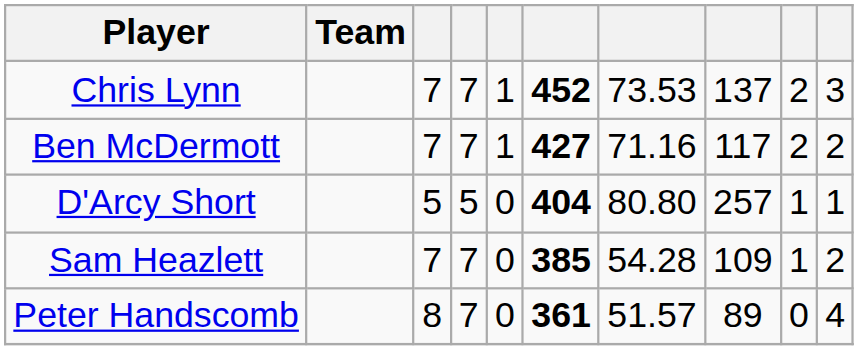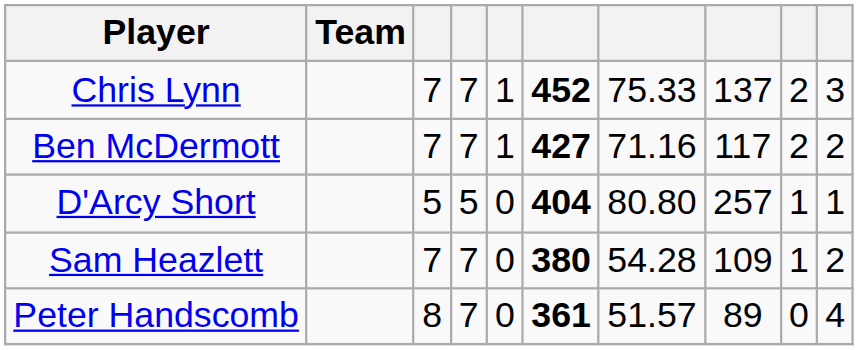 <table class="wikitable sortable" style="text-align:center">
 <tr>
 <th class="unsortable">Player</th>
 <th>Team</th>
 <th></th>
 <th></th>
 <th></th>
 <th></th>
 <th></th>
 <th></th>
 <th></th>
 <th></th>
 </tr>
 <tr>
 <td><a href='#'>Chris Lynn</a></td>
 <td style="text-align:left;"></td>
 <td>7</td>
 <td>7</td>
 <td>1</td>
 <td><strong>452</strong></td>
-<td>73.53</td>
+<td>75.33</td>
 <td>137</td>
 <td>2</td>
 <td>3</td>
 </tr>
 <tr>
 <td><a href='#'>Ben McDermott</a></td>
 <td style="text-align:left;"></td>
 <td>7</td>
 <td>7</td>
 <td>1</td>
 <td><strong>427</strong></td>
 <td>71.16</td>
 <td>117</td>
 <td>2</td>
 <td>2</td>
 </tr>
 <tr>
 <td><a href='#'>D'Arcy Short</a></td>
 <td style="text-align:left;"></td>
 <td>5</td>
 <td>5</td>
 <td>0</td>
 <td><strong>404</strong></td>
 <td>80.80</td>
 <td>257</td>
 <td>1</td>
 <td>1</td>
 </tr>
 <tr>
 <td><a href='#'>Sam Heazlett</a></td>
 <td style="text-align:left;"></td>
 <td>7</td>
 <td>7</td>
 <td>0</td>
-<td><strong>385</strong></td>
+<td><strong>380</strong></td>
 <td>54.28</td>
 <td>109</td>
 <td>1</td>
 <td>2</td>
 </tr>
 <tr>
 <td><a href='#'>Peter Handscomb</a></td>
 <td style="text-align:left;"></td>
 <td>8</td>
 <td>7</td>
 <td>0</td>
 <td><strong>361</strong></td>
 <td>51.57</td>
 <td>89</td>
 <td>0</td>
 <td>4</td>
 </tr>
 <tr>
 </tr>
 </table>
